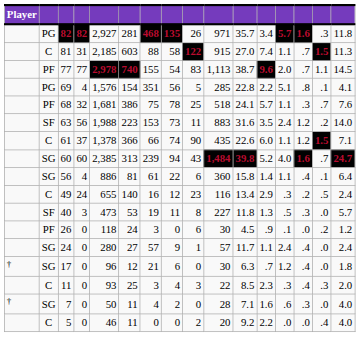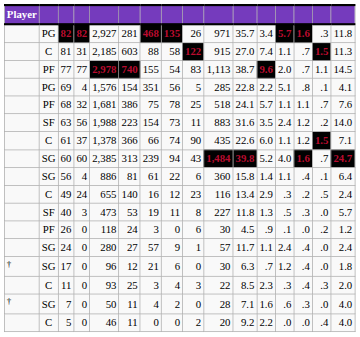 <table class="wikitable sortable" style="font-size: 95%; text-align:right;">
 <tr>
 <th style="background:#753BBD; color:#FFFFFF; border-top:#010101 3px solid; border-bottom:#010101 3px solid;">Player</th>
 <th style="background:#753BBD; color:#FFFFFF; border-top:#010101 3px solid; border-bottom:#010101 3px solid;"></th>
 <th style="background:#753BBD; color:#FFFFFF; border-top:#010101 3px solid; border-bottom:#010101 3px solid;"></th>
 <th style="background:#753BBD; color:#FFFFFF; border-top:#010101 3px solid; border-bottom:#010101 3px solid;"></th>
 <th style="background:#753BBD; color:#FFFFFF; border-top:#010101 3px solid; border-bottom:#010101 3px solid;"></th>
 <th style="background:#753BBD; color:#FFFFFF; border-top:#010101 3px solid; border-bottom:#010101 3px solid;"></th>
 <th style="background:#753BBD; color:#FFFFFF; border-top:#010101 3px solid; border-bottom:#010101 3px solid;"></th>
 <th style="background:#753BBD; color:#FFFFFF; border-top:#010101 3px solid; border-bottom:#010101 3px solid;"></th>
 <th style="background:#753BBD; color:#FFFFFF; border-top:#010101 3px solid; border-bottom:#010101 3px solid;"></th>
 <th style="background:#753BBD; color:#FFFFFF; border-top:#010101 3px solid; border-bottom:#010101 3px solid;"></th>
 <th style="background:#753BBD; color:#FFFFFF; border-top:#010101 3px solid; border-bottom:#010101 3px solid;"></th>
 <th style="background:#753BBD; color:#FFFFFF; border-top:#010101 3px solid; border-bottom:#010101 3px solid;"></th>
 <th style="background:#753BBD; color:#FFFFFF; border-top:#010101 3px solid; border-bottom:#010101 3px solid;"></th>
 <th style="background:#753BBD; color:#FFFFFF; border-top:#010101 3px solid; border-bottom:#010101 3px solid;"></th>
 <th style="background:#753BBD; color:#FFFFFF; border-top:#010101 3px solid; border-bottom:#010101 3px solid;"></th>
 <th style="background:#753BBD; color:#FFFFFF; border-top:#010101 3px solid; border-bottom:#010101 3px solid;"></th>
 </tr>
 <tr>
 <td style="text-align:left;"></td>
 <td style="text-align:center;">PG</td>
 <td style="background:#010101; color:#BA0C2F;"><strong>82</strong></td>
 <td style="background:#010101; color:#BA0C2F;"><strong>82</strong></td>
 <td>2,927</td>
 <td>281</td>
 <td style="background:#010101; color:#BA0C2F;"><strong>468</strong></td>
 <td style="background:#010101; color:#BA0C2F;"><strong>135</strong></td>
 <td>26</td>
 <td>971</td>
 <td>35.7</td>
 <td>3.4</td>
 <td style="background:#010101; color:#BA0C2F;"><strong>5.7</strong></td>
 <td style="background:#010101; color:#BA0C2F;"><strong>1.6</strong></td>
 <td>.3</td>
 <td>11.8</td>
 </tr>
 <tr>
 <td style="text-align:left;"></td>
 <td style="text-align:center;">C</td>
 <td>81</td>
 <td>31</td>
 <td>2,185</td>
 <td>603</td>
 <td>88</td>
 <td>58</td>
 <td style="background:#010101; color:#BA0C2F;"><strong>122</strong></td>
 <td>915</td>
 <td>27.0</td>
 <td>7.4</td>
 <td>1.1</td>
 <td>.7</td>
 <td style="background:#010101; color:#BA0C2F;"><strong>1.5</strong></td>
 <td>11.3</td>
 </tr>
 <tr>
 <td style="text-align:left;"></td>
 <td style="text-align:center;">PF</td>
 <td>77</td>
 <td>77</td>
 <td style="background:#010101; color:#BA0C2F;"><strong>2,978</strong></td>
 <td style="background:#010101; color:#BA0C2F;"><strong>740</strong></td>
 <td>155</td>
 <td>54</td>
 <td>83</td>
 <td>1,113</td>
 <td>38.7</td>
 <td style="background:#010101; color:#BA0C2F;"><strong>9.6</strong></td>
 <td>2.0</td>
 <td>.7</td>
 <td>1.1</td>
 <td>14.5</td>
 </tr>
 <tr>
 <td style="text-align:left;"></td>
 <td style="text-align:center;">PG</td>
 <td>69</td>
 <td>4</td>
 <td>1,576</td>
 <td>154</td>
 <td>351</td>
 <td>56</td>
 <td>5</td>
 <td>285</td>
 <td>22.8</td>
 <td>2.2</td>
 <td>5.1</td>
 <td>.8</td>
 <td>.1</td>
 <td>4.1</td>
 </tr>
 <tr>
 <td style="text-align:left;"></td>
 <td style="text-align:center;">PF</td>
 <td>68</td>
 <td>32</td>
 <td>1,681</td>
 <td>386</td>
 <td>75</td>
 <td>78</td>
 <td>25</td>
 <td>518</td>
 <td>24.1</td>
 <td>5.7</td>
 <td>1.1</td>
-<td>.3</td>
+<td>1.1</td>
 <td>.7</td>
 <td>7.6</td>
 </tr>
 <tr>
 <td style="text-align:left;"></td>
 <td style="text-align:center;">SF</td>
 <td>63</td>
 <td>56</td>
 <td>1,988</td>
 <td>223</td>
-<td>153</td>
+<td>154</td>
 <td>73</td>
 <td>11</td>
 <td>883</td>
 <td>31.6</td>
 <td>3.5</td>
 <td>2.4</td>
 <td>1.2</td>
 <td>.2</td>
 <td>14.0</td>
 </tr>
 <tr>
 <td style="text-align:left;"></td>
 <td style="text-align:center;">C</td>
 <td>61</td>
 <td>37</td>
 <td>1,378</td>
 <td>366</td>
 <td>66</td>
 <td>74</td>
 <td>90</td>
 <td>435</td>
 <td>22.6</td>
 <td>6.0</td>
 <td>1.1</td>
 <td>1.2</td>
 <td style="background:#010101; color:#BA0C2F;"><strong>1.5</strong></td>
 <td>7.1</td>
 </tr>
 <tr>
 <td style="text-align:left;"></td>
 <td style="text-align:center;">SG</td>
 <td>60</td>
 <td>60</td>
 <td>2,385</td>
 <td>313</td>
 <td>239</td>
 <td>94</td>
 <td>43</td>
 <td style="background:#010101; color:#BA0C2F;"><strong>1,484</strong></td>
 <td style="background:#010101; color:#BA0C2F;"><strong>39.8</strong></td>
 <td>5.2</td>
 <td>4.0</td>
 <td style="background:#010101; color:#BA0C2F;"><strong>1.6</strong></td>
 <td>.7</td>
 <td style="background:#010101; color:#BA0C2F;"><strong>24.7</strong></td>
 </tr>
 <tr>
 <td style="text-align:left;"></td>
 <td style="text-align:center;">SG</td>
 <td>56</td>
 <td>4</td>
 <td>886</td>
 <td>81</td>
 <td>61</td>
 <td>22</td>
 <td>6</td>
 <td>360</td>
 <td>15.8</td>
 <td>1.4</td>
 <td>1.1</td>
 <td>.4</td>
 <td>.1</td>
 <td>6.4</td>
 </tr>
 <tr>
 <td style="text-align:left;"></td>
 <td style="text-align:center;">C</td>
 <td>49</td>
 <td>24</td>
 <td>655</td>
 <td>140</td>
 <td>16</td>
 <td>12</td>
 <td>23</td>
 <td>116</td>
 <td>13.4</td>
 <td>2.9</td>
 <td>.3</td>
 <td>.2</td>
 <td>.5</td>
 <td>2.4</td>
 </tr>
 <tr>
 <td style="text-align:left;"></td>
 <td style="text-align:center;">SF</td>
 <td>40</td>
 <td>3</td>
 <td>473</td>
 <td>53</td>
 <td>19</td>
 <td>11</td>
 <td>8</td>
 <td>227</td>
 <td>11.8</td>
 <td>1.3</td>
 <td>.5</td>
 <td>.3</td>
 <td>.0</td>
 <td>5.7</td>
 </tr>
 <tr>
 <td style="text-align:left;"></td>
 <td style="text-align:center;">PF</td>
 <td>26</td>
 <td>0</td>
 <td>118</td>
 <td>24</td>
 <td>3</td>
 <td>0</td>
 <td>6</td>
 <td>30</td>
 <td>4.5</td>
 <td>.9</td>
 <td>.1</td>
 <td>.0</td>
 <td>.2</td>
 <td>1.2</td>
 </tr>
 <tr>
 <td style="text-align:left;"></td>
 <td style="text-align:center;">SG</td>
 <td>24</td>
 <td>0</td>
 <td>280</td>
 <td>27</td>
 <td>57</td>
 <td>9</td>
 <td>1</td>
 <td>57</td>
 <td>11.7</td>
 <td>1.1</td>
 <td>2.4</td>
 <td>.4</td>
 <td>.0</td>
 <td>2.4</td>
 </tr>
 <tr>
 <td style="text-align:left;"><sup>†</sup></td>
 <td style="text-align:center;">SG</td>
 <td>17</td>
 <td>0</td>
 <td>96</td>
 <td>12</td>
 <td>21</td>
 <td>6</td>
 <td>0</td>
 <td>30</td>
 <td>6.3</td>
 <td>.7</td>
 <td>1.2</td>
 <td>.4</td>
 <td>.0</td>
 <td>1.8</td>
 </tr>
 <tr>
 <td style="text-align:left;"></td>
 <td style="text-align:center;">C</td>
 <td>11</td>
 <td>0</td>
 <td>93</td>
 <td>25</td>
 <td>3</td>
 <td>4</td>
 <td>3</td>
 <td>22</td>
 <td>8.5</td>
 <td>2.3</td>
 <td>.3</td>
 <td>.4</td>
 <td>.3</td>
 <td>2.0</td>
 </tr>
 <tr>
 <td style="text-align:left;"><sup>†</sup></td>
 <td style="text-align:center;">SG</td>
 <td>7</td>
 <td>0</td>
 <td>50</td>
 <td>11</td>
 <td>4</td>
 <td>2</td>
 <td>0</td>
 <td>28</td>
 <td>7.1</td>
 <td>1.6</td>
 <td>.6</td>
 <td>.3</td>
 <td>.0</td>
 <td>4.0</td>
 </tr>
 <tr>
 <td style="text-align:left;"></td>
 <td style="text-align:center;">C</td>
 <td>5</td>
 <td>0</td>
 <td>46</td>
 <td>11</td>
 <td>0</td>
 <td>0</td>
 <td>2</td>
 <td>20</td>
 <td>9.2</td>
 <td>2.2</td>
 <td>.0</td>
 <td>.0</td>
 <td>.4</td>
 <td>4.0</td>
 </tr>
 </table>
